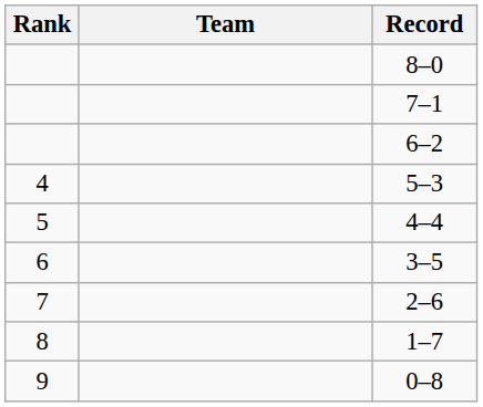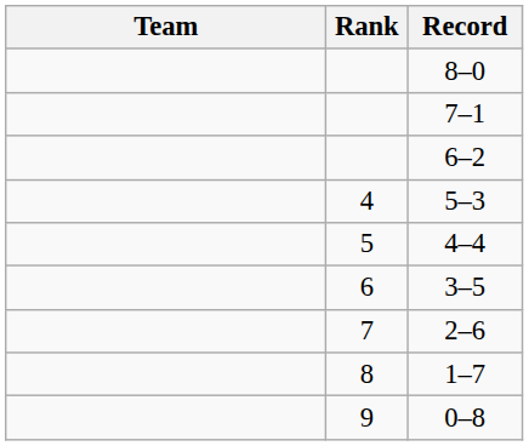 <table class="wikitable" style="text-align: center;">
 <tr>
+<th width=180>Team</th>
 <th width=40>Rank</th>
-<th width=180>Team</th>
 <th width=60>Record</th>
 </tr>
 <tr>
+<td align=left></td>
 <td></td>
-<td align=left></td>
 <td>8–0</td>
 </tr>
 <tr>
+<td align=left></td>
 <td></td>
-<td align=left></td>
 <td>7–1</td>
 </tr>
 <tr>
+<td align=left></td>
 <td></td>
-<td align=left></td>
 <td>6–2</td>
 </tr>
 <tr>
+<td align=left></td>
 <td>4</td>
-<td align=left></td>
 <td>5–3</td>
 </tr>
 <tr>
+<td align=left></td>
 <td>5</td>
-<td align=left></td>
 <td>4–4</td>
 </tr>
 <tr>
+<td align=left></td>
 <td>6</td>
-<td align=left></td>
 <td>3–5</td>
 </tr>
 <tr>
+<td align=left></td>
 <td>7</td>
-<td align=left></td>
 <td>2–6</td>
 </tr>
 <tr>
+<td align=left></td>
 <td>8</td>
-<td align=left></td>
 <td>1–7</td>
 </tr>
 <tr>
+<td align=left></td>
 <td>9</td>
-<td align=left></td>
 <td>0–8</td>
 </tr>
 </table>
